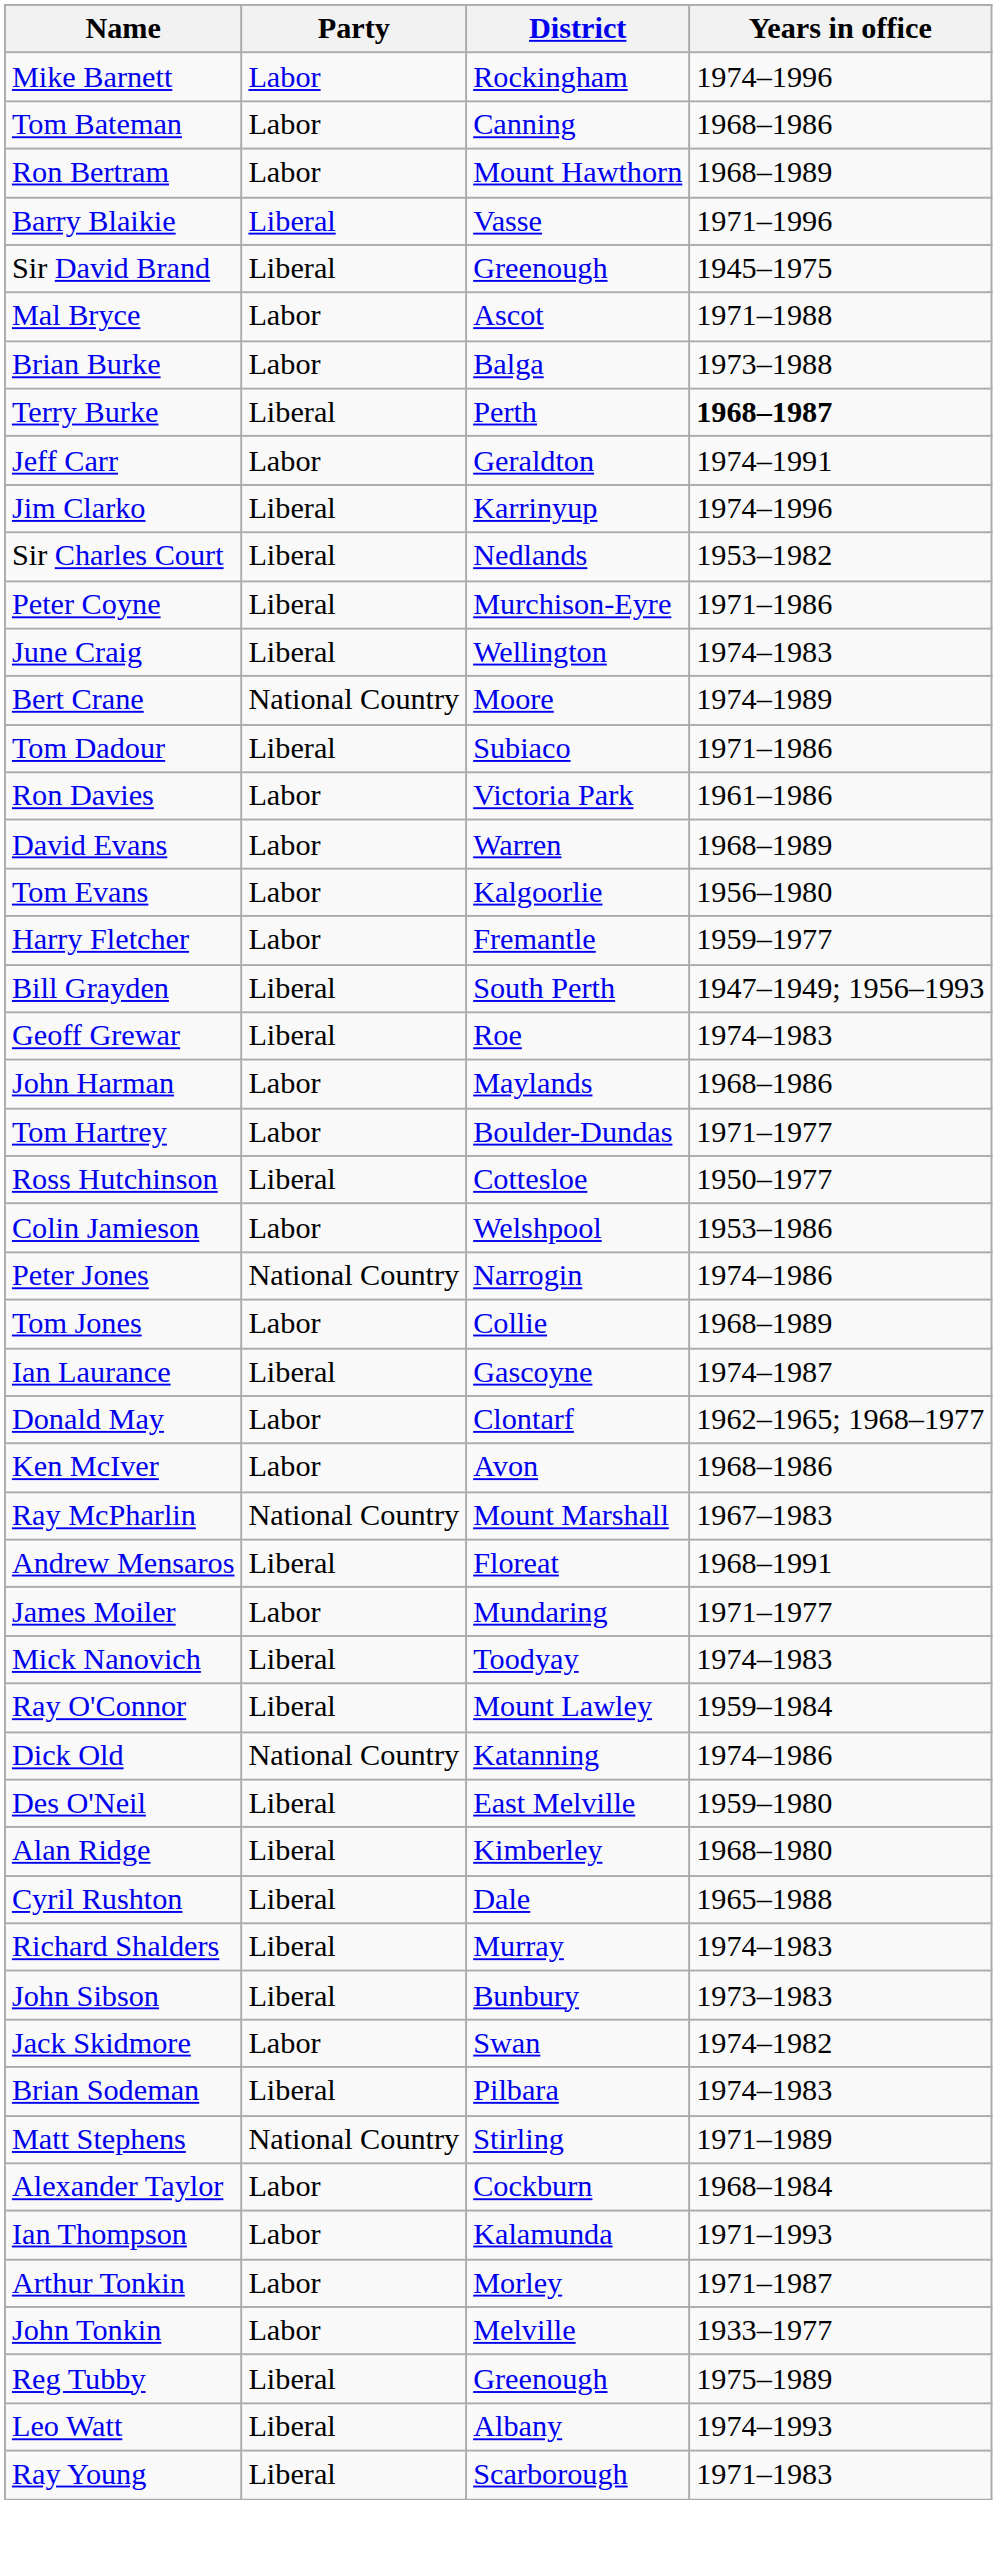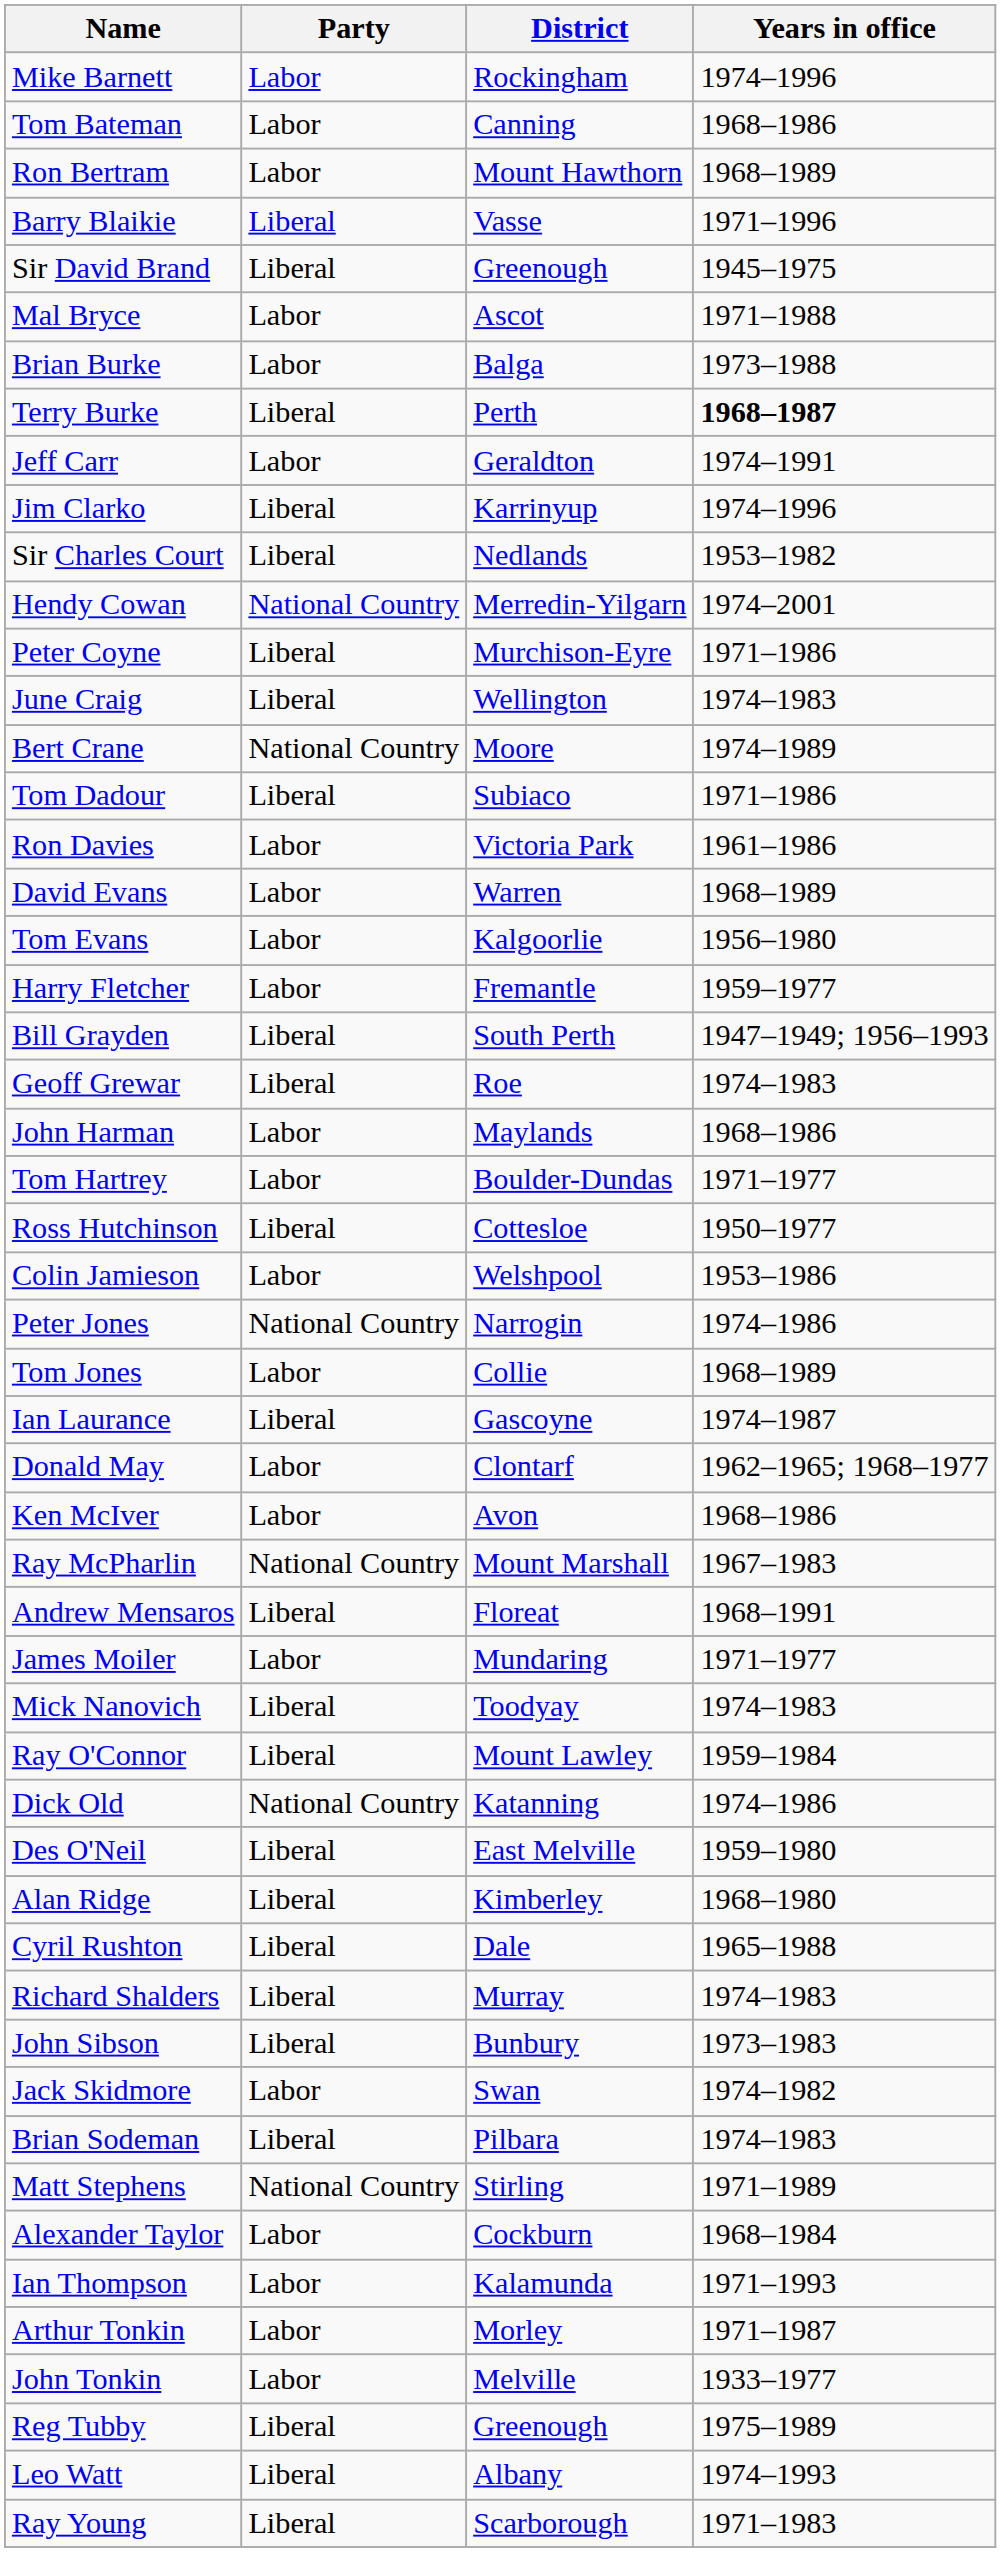 <table class="wikitable sortable">
 <tr>
 <th><strong>Name</strong></th>
 <th><strong>Party</strong></th>
 <th><strong><a href='#'>District</a></strong></th>
 <th><strong>Years in office</strong></th>
 </tr>
 <tr>
 <td><a href='#'>Mike Barnett</a></td>
 <td><a href='#'>Labor</a></td>
 <td><a href='#'>Rockingham</a></td>
 <td>1974–1996</td>
 </tr>
 <tr>
 <td><a href='#'>Tom Bateman</a></td>
 <td>Labor</td>
 <td><a href='#'>Canning</a></td>
 <td>1968–1986</td>
 </tr>
 <tr>
 <td><a href='#'>Ron Bertram</a></td>
 <td>Labor</td>
 <td><a href='#'>Mount Hawthorn</a></td>
 <td>1968–1989</td>
 </tr>
 <tr>
 <td><a href='#'>Barry Blaikie</a></td>
 <td><a href='#'>Liberal</a></td>
 <td><a href='#'>Vasse</a></td>
 <td>1971–1996</td>
 </tr>
 <tr>
 <td>Sir <a href='#'>David Brand</a></td>
 <td>Liberal</td>
 <td><a href='#'>Greenough</a></td>
 <td>1945–1975</td>
 </tr>
 <tr>
 <td><a href='#'>Mal Bryce</a></td>
 <td>Labor</td>
 <td><a href='#'>Ascot</a></td>
 <td>1971–1988</td>
 </tr>
 <tr>
 <td><a href='#'>Brian Burke</a></td>
 <td>Labor</td>
 <td><a href='#'>Balga</a></td>
 <td>1973–1988</td>
 </tr>
 <tr>
 <td><a href='#'>Terry Burke</a></td>
 <td>Liberal</td>
 <td><a href='#'>Perth</a></td>
 <td><strong>1968–1987</strong></td>
 </tr>
 <tr>
 <td><a href='#'>Jeff Carr</a></td>
 <td>Labor</td>
 <td><a href='#'>Geraldton</a></td>
 <td>1974–1991</td>
 </tr>
 <tr>
 <td><a href='#'>Jim Clarko</a></td>
 <td>Liberal</td>
 <td><a href='#'>Karrinyup</a></td>
 <td>1974–1996</td>
 </tr>
 <tr>
 <td>Sir <a href='#'>Charles Court</a></td>
 <td>Liberal</td>
 <td><a href='#'>Nedlands</a></td>
 <td>1953–1982</td>
+</tr>
+<tr>
+<td><a href='#'>Hendy Cowan</a></td>
+<td><a href='#'>National Country</a></td>
+<td><a href='#'>Merredin-Yilgarn</a></td>
+<td>1974–2001</td>
 </tr>
 <tr>
 <td><a href='#'>Peter Coyne</a></td>
 <td>Liberal</td>
 <td><a href='#'>Murchison-Eyre</a></td>
 <td>1971–1986</td>
 </tr>
 <tr>
 <td><a href='#'>June Craig</a></td>
 <td>Liberal</td>
 <td><a href='#'>Wellington</a></td>
 <td>1974–1983</td>
 </tr>
 <tr>
 <td><a href='#'>Bert Crane</a></td>
 <td>National Country</td>
 <td><a href='#'>Moore</a></td>
 <td>1974–1989</td>
 </tr>
 <tr>
 <td><a href='#'>Tom Dadour</a></td>
 <td>Liberal</td>
 <td><a href='#'>Subiaco</a></td>
 <td>1971–1986</td>
 </tr>
 <tr>
 <td><a href='#'>Ron Davies</a></td>
 <td>Labor</td>
 <td><a href='#'>Victoria Park</a></td>
 <td>1961–1986</td>
 </tr>
 <tr>
 <td><a href='#'>David Evans</a></td>
 <td>Labor</td>
 <td><a href='#'>Warren</a></td>
 <td>1968–1989</td>
 </tr>
 <tr>
 <td><a href='#'>Tom Evans</a></td>
 <td>Labor</td>
 <td><a href='#'>Kalgoorlie</a></td>
 <td>1956–1980</td>
 </tr>
 <tr>
 <td><a href='#'>Harry Fletcher</a></td>
 <td>Labor</td>
 <td><a href='#'>Fremantle</a></td>
 <td>1959–1977</td>
 </tr>
 <tr>
 <td><a href='#'>Bill Grayden</a></td>
 <td>Liberal</td>
 <td><a href='#'>South Perth</a></td>
 <td>1947–1949; 1956–1993</td>
 </tr>
 <tr>
 <td><a href='#'>Geoff Grewar</a></td>
 <td>Liberal</td>
 <td><a href='#'>Roe</a></td>
 <td>1974–1983</td>
 </tr>
 <tr>
 <td><a href='#'>John Harman</a></td>
 <td>Labor</td>
 <td><a href='#'>Maylands</a></td>
 <td>1968–1986</td>
 </tr>
 <tr>
 <td><a href='#'>Tom Hartrey</a></td>
 <td>Labor</td>
 <td><a href='#'>Boulder-Dundas</a></td>
 <td>1971–1977</td>
 </tr>
 <tr>
 <td><a href='#'>Ross Hutchinson</a></td>
 <td>Liberal</td>
 <td><a href='#'>Cottesloe</a></td>
 <td>1950–1977</td>
 </tr>
 <tr>
 <td><a href='#'>Colin Jamieson</a></td>
 <td>Labor</td>
 <td><a href='#'>Welshpool</a></td>
 <td>1953–1986</td>
 </tr>
 <tr>
 <td><a href='#'>Peter Jones</a></td>
 <td>National Country</td>
 <td><a href='#'>Narrogin</a></td>
 <td>1974–1986</td>
 </tr>
 <tr>
 <td><a href='#'>Tom Jones</a></td>
 <td>Labor</td>
 <td><a href='#'>Collie</a></td>
 <td>1968–1989</td>
 </tr>
 <tr>
 <td><a href='#'>Ian Laurance</a></td>
 <td>Liberal</td>
 <td><a href='#'>Gascoyne</a></td>
 <td>1974–1987</td>
 </tr>
 <tr>
 <td><a href='#'>Donald May</a></td>
 <td>Labor</td>
 <td><a href='#'>Clontarf</a></td>
 <td>1962–1965; 1968–1977</td>
 </tr>
 <tr>
 <td><a href='#'>Ken McIver</a></td>
 <td>Labor</td>
 <td><a href='#'>Avon</a></td>
 <td>1968–1986</td>
 </tr>
 <tr>
 <td><a href='#'>Ray McPharlin</a></td>
 <td>National Country</td>
 <td><a href='#'>Mount Marshall</a></td>
 <td>1967–1983</td>
 </tr>
 <tr>
 <td><a href='#'>Andrew Mensaros</a></td>
 <td>Liberal</td>
 <td><a href='#'>Floreat</a></td>
 <td>1968–1991</td>
 </tr>
 <tr>
 <td><a href='#'>James Moiler</a></td>
 <td>Labor</td>
 <td><a href='#'>Mundaring</a></td>
 <td>1971–1977</td>
 </tr>
 <tr>
 <td><a href='#'>Mick Nanovich</a></td>
 <td>Liberal</td>
 <td><a href='#'>Toodyay</a></td>
 <td>1974–1983</td>
 </tr>
 <tr>
 <td><a href='#'>Ray O'Connor</a></td>
 <td>Liberal</td>
 <td><a href='#'>Mount Lawley</a></td>
 <td>1959–1984</td>
 </tr>
 <tr>
 <td><a href='#'>Dick Old</a></td>
 <td>National Country</td>
 <td><a href='#'>Katanning</a></td>
 <td>1974–1986</td>
 </tr>
 <tr>
 <td><a href='#'>Des O'Neil</a></td>
 <td>Liberal</td>
 <td><a href='#'>East Melville</a></td>
 <td>1959–1980</td>
 </tr>
 <tr>
 <td><a href='#'>Alan Ridge</a></td>
 <td>Liberal</td>
 <td><a href='#'>Kimberley</a></td>
 <td>1968–1980</td>
 </tr>
 <tr>
 <td><a href='#'>Cyril Rushton</a></td>
 <td>Liberal</td>
 <td><a href='#'>Dale</a></td>
 <td>1965–1988</td>
 </tr>
 <tr>
 <td><a href='#'>Richard Shalders</a></td>
 <td>Liberal</td>
 <td><a href='#'>Murray</a></td>
 <td>1974–1983</td>
 </tr>
 <tr>
 <td><a href='#'>John Sibson</a></td>
 <td>Liberal</td>
 <td><a href='#'>Bunbury</a></td>
 <td>1973–1983</td>
 </tr>
 <tr>
 <td><a href='#'>Jack Skidmore</a></td>
 <td>Labor</td>
 <td><a href='#'>Swan</a></td>
 <td>1974–1982</td>
 </tr>
 <tr>
 <td><a href='#'>Brian Sodeman</a></td>
 <td>Liberal</td>
 <td><a href='#'>Pilbara</a></td>
 <td>1974–1983</td>
 </tr>
 <tr>
 <td><a href='#'>Matt Stephens</a></td>
 <td>National Country</td>
 <td><a href='#'>Stirling</a></td>
 <td>1971–1989</td>
 </tr>
 <tr>
 <td><a href='#'>Alexander Taylor</a></td>
 <td>Labor</td>
 <td><a href='#'>Cockburn</a></td>
 <td>1968–1984</td>
 </tr>
 <tr>
 <td><a href='#'>Ian Thompson</a></td>
 <td>Labor</td>
 <td><a href='#'>Kalamunda</a></td>
 <td>1971–1993</td>
 </tr>
 <tr>
 <td><a href='#'>Arthur Tonkin</a></td>
 <td>Labor</td>
 <td><a href='#'>Morley</a></td>
 <td>1971–1987</td>
 </tr>
 <tr>
 <td><a href='#'>John Tonkin</a></td>
 <td>Labor</td>
 <td><a href='#'>Melville</a></td>
 <td>1933–1977</td>
 </tr>
 <tr>
 <td><a href='#'>Reg Tubby</a></td>
 <td>Liberal</td>
 <td><a href='#'>Greenough</a></td>
 <td>1975–1989</td>
 </tr>
 <tr>
 <td><a href='#'>Leo Watt</a></td>
 <td>Liberal</td>
 <td><a href='#'>Albany</a></td>
 <td>1974–1993</td>
 </tr>
 <tr>
 <td><a href='#'>Ray Young</a></td>
 <td>Liberal</td>
 <td><a href='#'>Scarborough</a></td>
 <td>1971–1983</td>
 </tr>
 </table>
